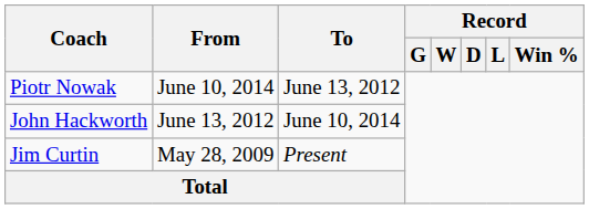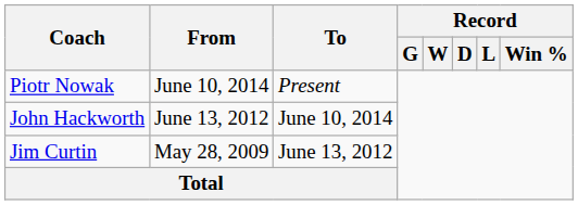 <table class="wikitable sortable" style="text-align: center">
 <tr>
 <th rowspan="2">Coach</th>
 <th rowspan="2">From</th>
 <th rowspan="2">To</th>
 <th colspan="6">Record</th>
 </tr>
 <tr>
 <th>G</th>
 <th>W</th>
 <th>D</th>
 <th>L</th>
 <th>Win %</th>
 </tr>
 <tr>
 <td align=left> <a href='#'>Piotr Nowak</a></td>
 <td align=left>June 10, 2014</td>
-<td align=left>June 13, 2012<br></td>
+<td align=left><em>Present</em><br></td>
 </tr>
 <tr>
 <td align=left> <a href='#'>John Hackworth</a></td>
 <td align=left>June 13, 2012</td>
 <td align=left>June 10, 2014<br></td>
 </tr>
 <tr>
 <td align=left> <a href='#'>Jim Curtin</a></td>
 <td align=left>May 28, 2009</td>
-<td align=left><em>Present</em><br></td>
+<td align=left>June 13, 2012<br></td>
 </tr>
 <tr>
 <th colspan="3">Total<br></th>
 </tr>
 </table>
